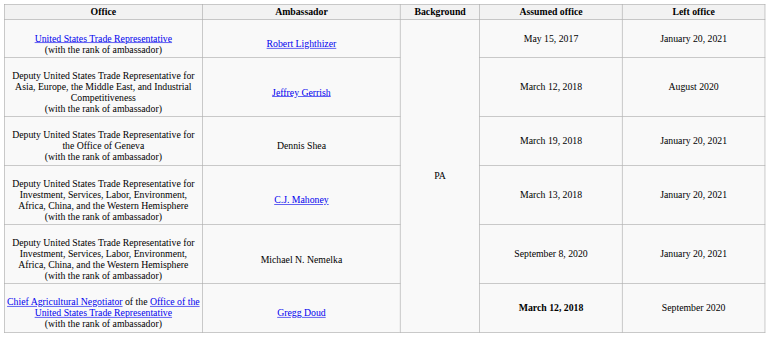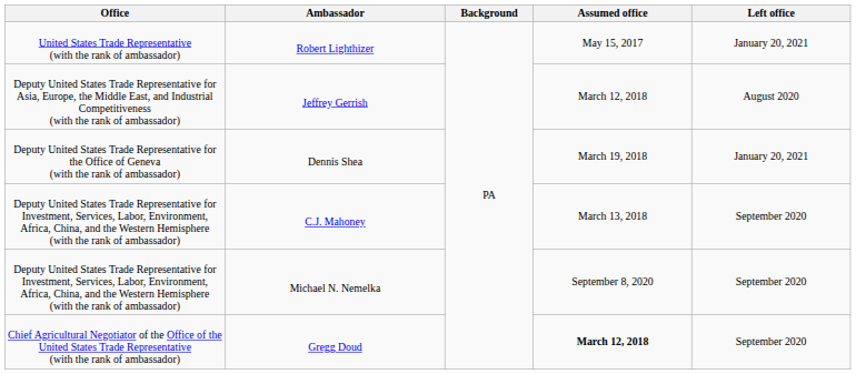 <table class="wikitable sortable" style="text-align:center">
 <tr>
 <th style="width:25%;">Office</th>
 <th style="width:25%;">Ambassador</th>
 <th style="width:10%;">Background</th>
 <th style="width:18%;">Assumed office</th>
 <th style="width:18%;">Left office</th>
 </tr>
 <tr>
 <td><br><a href='#'>United States Trade Representative</a><br>(with the rank of ambassador)</td>
 <td><br><a href='#'>Robert Lighthizer</a></td>
 <td rowspan="6">PA</td>
 <td>May 15, 2017<br></td>
 <td>January 20, 2021</td>
 </tr>
 <tr>
 <td><br>Deputy United States Trade Representative for Asia, Europe, the Middle East, and Industrial Competitiveness<br>(with the rank of ambassador)</td>
 <td><br><a href='#'>Jeffrey Gerrish</a></td>
 <td>March 12, 2018<br></td>
 <td>August 2020</td>
 </tr>
 <tr>
 <td><br>Deputy United States Trade Representative for the Office of Geneva<br>(with the rank of ambassador)</td>
 <td><br>Dennis Shea</td>
 <td>March 19, 2018<br></td>
 <td>January 20, 2021</td>
 </tr>
 <tr>
 <td><br>Deputy United States Trade Representative for Investment, Services, Labor, Environment, Africa, China, and the Western Hemisphere<br>(with the rank of ambassador)</td>
 <td><br><a href='#'>C.J. Mahoney</a></td>
 <td>March 13, 2018<br></td>
-<td>January 20, 2021</td>
+<td>September 2020</td>
 </tr>
 <tr>
 <td><br>Deputy United States Trade Representative for Investment, Services, Labor, Environment, Africa, China, and the Western Hemisphere<br>(with the rank of ambassador)</td>
 <td><br>Michael N. Nemelka</td>
 <td>September 8, 2020<br></td>
-<td>January 20, 2021</td>
+<td>September 2020</td>
 </tr>
 <tr>
 <td><br><a href='#'>Chief Agricultural Negotiator</a> of the <a href='#'>Office of the United States Trade Representative</a><br>(with the rank of ambassador)</td>
 <td><br><a href='#'>Gregg Doud</a></td>
 <td><strong>March 12, 2018<br></strong></td>
 <td>September 2020</td>
 </tr>
 </table>
